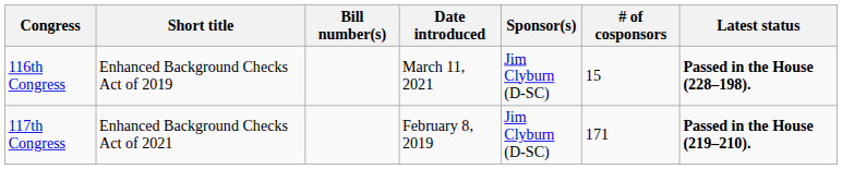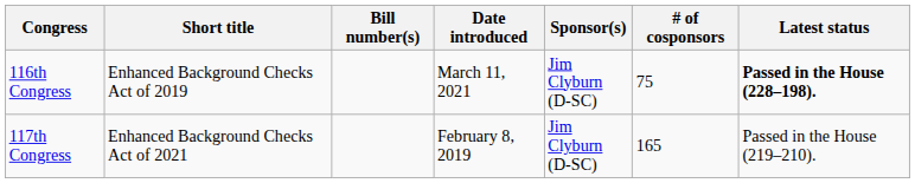 <table class="wikitable">
 <tr>
 <th>Congress</th>
 <th>Short title</th>
 <th>Bill number(s)</th>
 <th>Date introduced</th>
 <th>Sponsor(s)</th>
 <th># of cosponsors</th>
 <th>Latest status</th>
 </tr>
 <tr>
 <td><a href='#'>116th Congress</a></td>
 <td>Enhanced Background Checks Act of 2019</td>
 <td></td>
 <td>March 11, 2021</td>
 <td><a href='#'>Jim Clyburn</a><br>(D-SC)</td>
-<td>15</td>
+<td>75</td>
 <td><strong>Passed in the House (228–198).</strong></td>
 </tr>
 <tr>
 <td><a href='#'>117th Congress</a></td>
 <td>Enhanced Background Checks Act of 2021</td>
 <td></td>
 <td>February 8, 2019</td>
 <td><a href='#'>Jim Clyburn</a><br>(D-SC)</td>
-<td>171</td>
-<td><strong>Passed in the House (219–210).</strong></td>
+<td>165</td>
+<td>Passed in the House (219–210).</td>
 </tr>
 </table>
